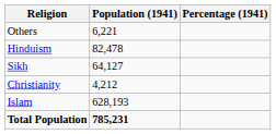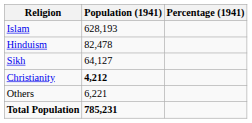 <table class="wikitable sortable">
 <tr>
 <th>Religion</th>
 <th>Population (1941)</th>
 <th>Percentage (1941)</th>
 </tr>
 <tr>
-<td>Others </td>
-<td>6,221</td>
+<td><a href='#'>Islam</a> </td>
+<td>628,193</td>
 <td></td>
 </tr>
 <tr>
 <td><a href='#'>Hinduism</a> </td>
 <td>82,478</td>
 <td></td>
 </tr>
 <tr>
 <td><a href='#'>Sikh</a> </td>
 <td>64,127</td>
 <td></td>
 </tr>
 <tr>
 <td><a href='#'>Christianity</a> </td>
-<td>4,212</td>
+<td><strong>4,212</strong></td>
 <td></td>
 </tr>
 <tr>
-<td><a href='#'>Islam</a> </td>
-<td>628,193</td>
+<td>Others </td>
+<td>6,221</td>
 <td></td>
 </tr>
 <tr>
 <td><strong>Total Population</strong></td>
 <td><strong>785,231</strong></td>
 <td><strong></strong></td>
 </tr>
 </table>
